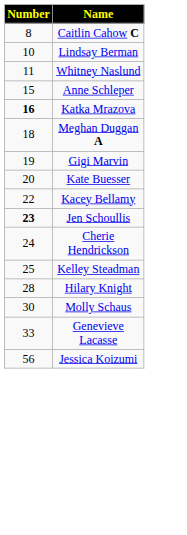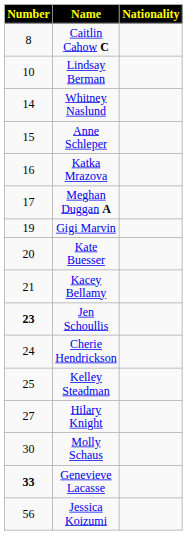 <table class="wikitable" style="width:30%;">
 <tr style="text-align:center; background:black; color:yellow;">
 <td><strong>Number</strong></td>
 <td><strong>Name</strong></td>
+<td><strong>Nationality</strong></td>
 </tr>
 <tr style="text-align:center;" bgcolor="">
 <td>8</td>
 <td><a href='#'>Caitlin Cahow</a> <strong>C</strong></td>
+<td></td>
 </tr>
 <tr style="text-align:center;" bgcolor="">
 <td>10</td>
 <td><a href='#'>Lindsay Berman</a></td>
+<td></td>
 </tr>
 <tr style="text-align:center;" bgcolor="">
-<td>11</td>
+<td>14</td>
 <td><a href='#'>Whitney Naslund</a></td>
+<td></td>
 </tr>
 <tr style="text-align:center;" bgcolor="">
 <td>15</td>
 <td><a href='#'>Anne Schleper</a></td>
+<td></td>
 </tr>
 <tr style="text-align:center;" bgcolor="">
-<td><strong>16</strong></td>
+<td>16</td>
 <td><a href='#'>Katka Mrazova</a></td>
+<td></td>
 </tr>
 <tr style="text-align:center;" bgcolor="">
-<td>18</td>
+<td>17</td>
 <td><a href='#'>Meghan Duggan</a>  <strong>A</strong></td>
+<td></td>
 </tr>
 <tr style="text-align:center;" bgcolor="">
 <td>19</td>
 <td><a href='#'>Gigi Marvin</a></td>
+<td></td>
 </tr>
 <tr style="text-align:center;" bgcolor="">
 <td>20</td>
 <td><a href='#'>Kate Buesser</a></td>
+<td></td>
 </tr>
 <tr style="text-align:center;" bgcolor="">
-<td>22</td>
+<td>21</td>
 <td><a href='#'>Kacey Bellamy</a></td>
+<td></td>
 </tr>
 <tr style="text-align:center;" bgcolor="">
 <td><strong>23</strong></td>
 <td><a href='#'>Jen Schoullis</a></td>
+<td></td>
 </tr>
 <tr style="text-align:center;" bgcolor="">
 <td>24</td>
 <td><a href='#'>Cherie Hendrickson</a></td>
+<td></td>
 </tr>
 <tr style="text-align:center;" bgcolor="">
 <td>25</td>
 <td><a href='#'>Kelley Steadman</a></td>
+<td></td>
 </tr>
 <tr style="text-align:center;" bgcolor="">
-<td>28</td>
+<td>27</td>
 <td><a href='#'>Hilary Knight</a></td>
+<td></td>
 </tr>
 <tr style="text-align:center;" bgcolor="">
 <td>30</td>
 <td><a href='#'>Molly Schaus</a></td>
+<td></td>
 </tr>
 <tr style="text-align:center;" bgcolor="">
-<td>33</td>
+<td><strong>33</strong></td>
 <td><a href='#'>Genevieve Lacasse</a></td>
+<td></td>
 </tr>
 <tr style="text-align:center;" bgcolor="">
 <td>56</td>
 <td><a href='#'>Jessica Koizumi</a></td>
+<td></td>
 </tr>
 </table>
